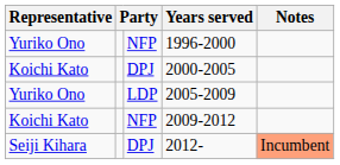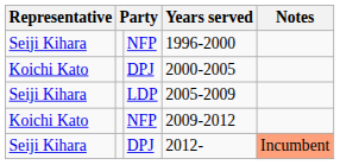 <table class="wikitable">
 <tr>
 <th>Representative</th>
 <th colspan="2">Party</th>
 <th>Years served</th>
 <th>Notes</th>
 </tr>
 <tr>
-<td><a href='#'>Yuriko Ono</a></td>
+<td><a href='#'>Seiji Kihara</a></td>
 <td bgcolor=></td>
 <td><a href='#'>NFP</a></td>
 <td>1996-2000</td>
 <td></td>
 </tr>
 <tr>
 <td><a href='#'>Koichi Kato</a></td>
 <td bgcolor=></td>
 <td><a href='#'>DPJ</a></td>
 <td>2000-2005</td>
 <td></td>
 </tr>
 <tr>
-<td><a href='#'>Yuriko Ono</a></td>
+<td><a href='#'>Seiji Kihara</a></td>
 <td bgcolor=></td>
 <td><a href='#'>LDP</a></td>
 <td>2005-2009</td>
 <td></td>
 </tr>
 <tr>
 <td><a href='#'>Koichi Kato</a></td>
 <td bgcolor=></td>
 <td><a href='#'>NFP</a></td>
 <td>2009-2012</td>
 <td></td>
 </tr>
 <tr>
 <td><a href='#'>Seiji Kihara</a></td>
 <td bgcolor=></td>
 <td><a href='#'>DPJ</a></td>
 <td>2012-</td>
 <td style="background: lightsalmon;">Incumbent</td>
 </tr>
 </table>
